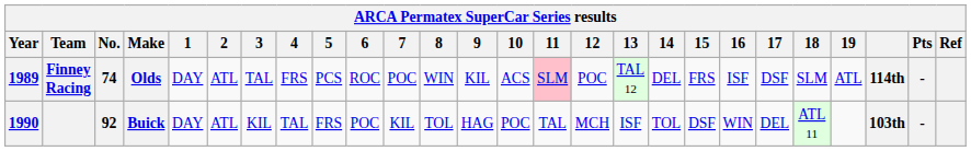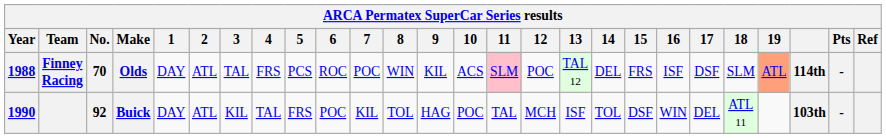 <table class="wikitable" style="text-align:center; font-size:75%">
 <tr>
 <th colspan=45><a href='#'>ARCA Permatex SuperCar Series</a> results</th>
 </tr>
 <tr>
 <th>Year</th>
 <th>Team</th>
 <th>No.</th>
 <th>Make</th>
 <th>1</th>
 <th>2</th>
 <th>3</th>
 <th>4</th>
 <th>5</th>
 <th>6</th>
 <th>7</th>
 <th>8</th>
 <th>9</th>
 <th>10</th>
 <th>11</th>
 <th>12</th>
 <th>13</th>
 <th>14</th>
 <th>15</th>
 <th>16</th>
 <th>17</th>
 <th>18</th>
 <th>19</th>
 <th></th>
 <th>Pts</th>
 <th>Ref</th>
 </tr>
 <tr>
-<th><a href='#'>1989</a></th>
+<th><a href='#'>1988</a></th>
 <th><a href='#'>Finney Racing</a></th>
-<th>74</th>
+<th>70</th>
 <th><a href='#'>Olds</a></th>
 <td><a href='#'>DAY</a></td>
 <td><a href='#'>ATL</a></td>
 <td><a href='#'>TAL</a></td>
 <td><a href='#'>FRS</a></td>
 <td><a href='#'>PCS</a></td>
 <td><a href='#'>ROC</a></td>
 <td><a href='#'>POC</a></td>
 <td><a href='#'>WIN</a></td>
 <td><a href='#'>KIL</a></td>
 <td><a href='#'>ACS</a></td>
 <td style="background: pink;"><a href='#'>SLM</a></td>
 <td><a href='#'>POC</a></td>
 <td style="background:#DFFFDF;"><a href='#'>TAL</a><br><small>12</small></td>
 <td><a href='#'>DEL</a></td>
 <td><a href='#'>FRS</a></td>
 <td><a href='#'>ISF</a></td>
 <td><a href='#'>DSF</a></td>
 <td><a href='#'>SLM</a></td>
-<td><a href='#'>ATL</a></td>
+<td style="background: lightsalmon;"><a href='#'>ATL</a></td>
 <th>114th</th>
 <th>-</th>
 <th></th>
 </tr>
 <tr>
 <th><a href='#'>1990</a></th>
 <th></th>
 <th>92</th>
 <th><a href='#'>Buick</a></th>
 <td><a href='#'>DAY</a></td>
 <td><a href='#'>ATL</a></td>
 <td><a href='#'>KIL</a></td>
 <td><a href='#'>TAL</a></td>
 <td><a href='#'>FRS</a></td>
 <td><a href='#'>POC</a></td>
 <td><a href='#'>KIL</a></td>
 <td><a href='#'>TOL</a></td>
 <td><a href='#'>HAG</a></td>
 <td><a href='#'>POC</a></td>
 <td><a href='#'>TAL</a></td>
 <td><a href='#'>MCH</a></td>
 <td><a href='#'>ISF</a></td>
 <td><a href='#'>TOL</a></td>
 <td><a href='#'>DSF</a></td>
 <td><a href='#'>WIN</a></td>
 <td><a href='#'>DEL</a></td>
 <td style="background:#DFFFDF;"><a href='#'>ATL</a><br><small>11</small></td>
 <td></td>
 <th>103th</th>
 <th>-</th>
 <th></th>
 </tr>
 </table>
